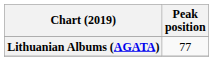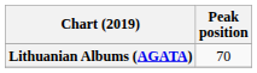 <table class="wikitable sortable plainrowheaders" style="text-align:center">
 <tr>
 <th scope="col">Chart (2019)</th>
 <th scope="col">Peak<br>position</th>
 </tr>
 <tr>
 </tr>
 <tr>
 </tr>
 <tr>
 <th scope="row">Lithuanian Albums (<a href='#'>AGATA</a>)</th>
-<td>77</td>
+<td>70</td>
 </tr>
 <tr>
 </tr>
 <tr>
 </tr>
 </table>
